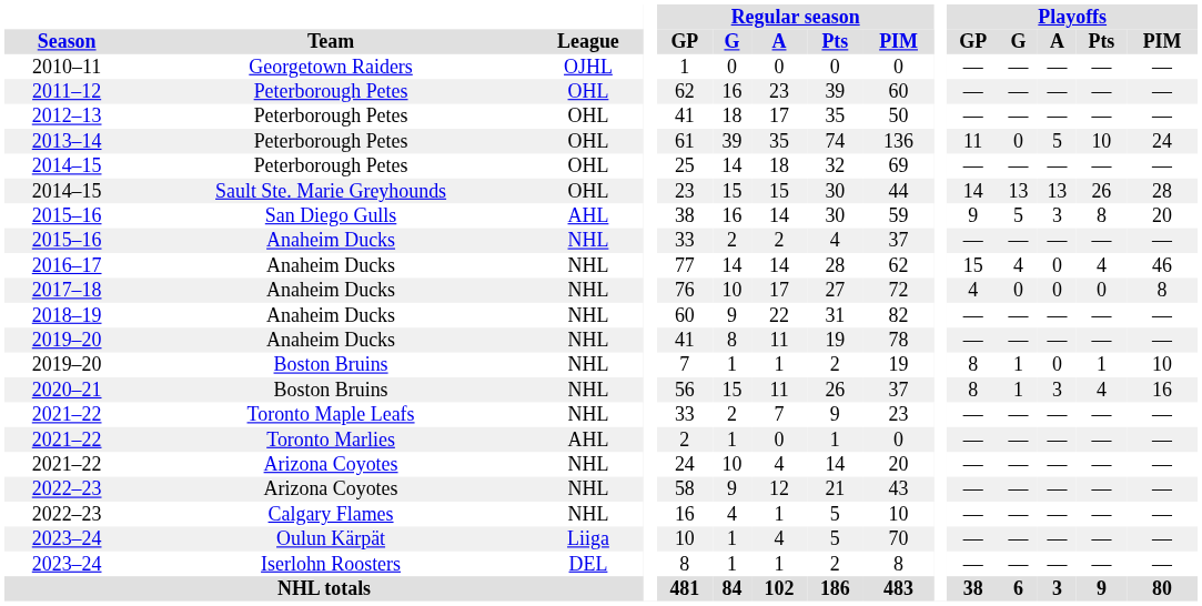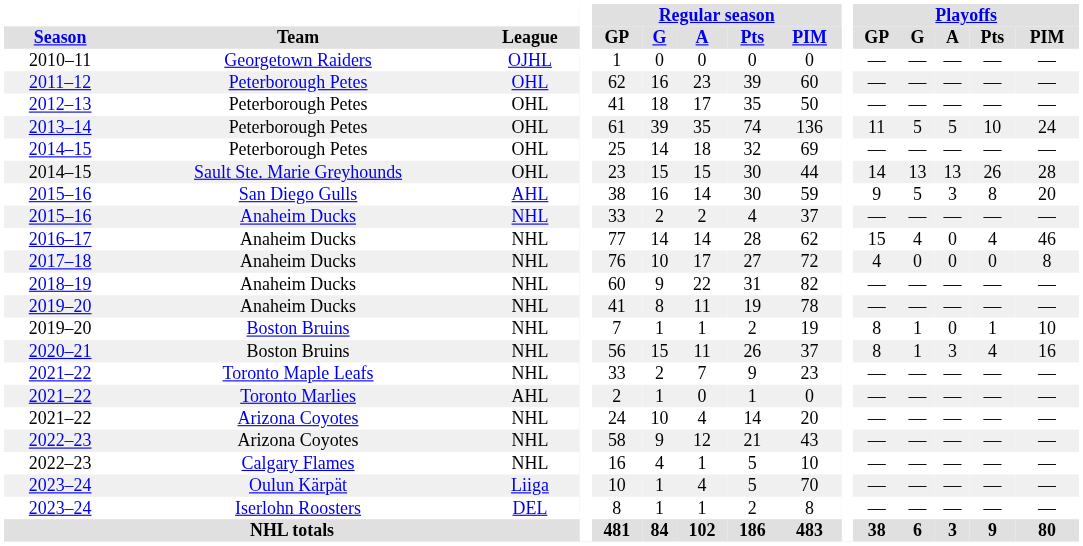 <table border="0" cellpadding="1" cellspacing="0" style="text-align:center; width:60em;">
 <tr style="background:#e0e0e0;">
 <th colspan="3" bgcolor="#ffffff"> </th>
 <th rowspan="102" bgcolor="#ffffff"> </th>
 <th colspan="5"><a href='#'>Regular season</a></th>
 <th rowspan="102" bgcolor="#ffffff"> </th>
 <th colspan="5"><a href='#'>Playoffs</a></th>
 </tr>
 <tr style="background:#e0e0e0;">
 <th><a href='#'>Season</a></th>
 <th>Team</th>
 <th>League</th>
 <th>GP</th>
 <th><a href='#'>G</a></th>
 <th><a href='#'>A</a></th>
 <th><a href='#'>Pts</a></th>
 <th><a href='#'>PIM</a></th>
 <th>GP</th>
 <th>G</th>
 <th>A</th>
 <th>Pts</th>
 <th>PIM</th>
 </tr>
 <tr>
 <td>2010–11</td>
 <td><a href='#'>Georgetown Raiders</a></td>
 <td><a href='#'>OJHL</a></td>
 <td>1</td>
 <td>0</td>
 <td>0</td>
 <td>0</td>
 <td>0</td>
 <td>—</td>
 <td>—</td>
 <td>—</td>
 <td>—</td>
 <td>—</td>
 </tr>
 <tr bgcolor="#f0f0f0">
 <td><a href='#'>2011–12</a></td>
 <td><a href='#'>Peterborough Petes</a></td>
 <td><a href='#'>OHL</a></td>
 <td>62</td>
 <td>16</td>
 <td>23</td>
 <td>39</td>
 <td>60</td>
 <td>—</td>
 <td>—</td>
 <td>—</td>
 <td>—</td>
 <td>—</td>
 </tr>
 <tr>
 <td><a href='#'>2012–13</a></td>
 <td>Peterborough Petes</td>
 <td>OHL</td>
 <td>41</td>
 <td>18</td>
 <td>17</td>
 <td>35</td>
 <td>50</td>
 <td>—</td>
 <td>—</td>
 <td>—</td>
 <td>—</td>
 <td>—</td>
 </tr>
 <tr bgcolor="#f0f0f0">
 <td><a href='#'>2013–14</a></td>
 <td>Peterborough Petes</td>
 <td>OHL</td>
 <td>61</td>
 <td>39</td>
 <td>35</td>
 <td>74</td>
 <td>136</td>
 <td>11</td>
-<td>0</td>
+<td>5</td>
 <td>5</td>
 <td>10</td>
 <td>24</td>
 </tr>
 <tr>
 <td><a href='#'>2014–15</a></td>
 <td>Peterborough Petes</td>
 <td>OHL</td>
 <td>25</td>
 <td>14</td>
 <td>18</td>
 <td>32</td>
 <td>69</td>
 <td>—</td>
 <td>—</td>
 <td>—</td>
 <td>—</td>
 <td>—</td>
 </tr>
 <tr bgcolor="#f0f0f0">
 <td>2014–15</td>
 <td><a href='#'>Sault Ste. Marie Greyhounds</a></td>
 <td>OHL</td>
 <td>23</td>
 <td>15</td>
 <td>15</td>
 <td>30</td>
 <td>44</td>
 <td>14</td>
 <td>13</td>
 <td>13</td>
 <td>26</td>
 <td>28</td>
 </tr>
 <tr>
 <td><a href='#'>2015–16</a></td>
 <td><a href='#'>San Diego Gulls</a></td>
 <td><a href='#'>AHL</a></td>
 <td>38</td>
 <td>16</td>
 <td>14</td>
 <td>30</td>
 <td>59</td>
 <td>9</td>
 <td>5</td>
 <td>3</td>
 <td>8</td>
 <td>20</td>
 </tr>
 <tr bgcolor="#f0f0f0">
 <td><a href='#'>2015–16</a></td>
 <td><a href='#'>Anaheim Ducks</a></td>
 <td><a href='#'>NHL</a></td>
 <td>33</td>
 <td>2</td>
 <td>2</td>
 <td>4</td>
 <td>37</td>
 <td>—</td>
 <td>—</td>
 <td>—</td>
 <td>—</td>
 <td>—</td>
 </tr>
 <tr>
 <td><a href='#'>2016–17</a></td>
 <td>Anaheim Ducks</td>
 <td>NHL</td>
 <td>77</td>
 <td>14</td>
 <td>14</td>
 <td>28</td>
 <td>62</td>
 <td>15</td>
 <td>4</td>
 <td>0</td>
 <td>4</td>
 <td>46</td>
 </tr>
 <tr bgcolor="#f0f0f0">
 <td><a href='#'>2017–18</a></td>
 <td>Anaheim Ducks</td>
 <td>NHL</td>
 <td>76</td>
 <td>10</td>
 <td>17</td>
 <td>27</td>
 <td>72</td>
 <td>4</td>
 <td>0</td>
 <td>0</td>
 <td>0</td>
 <td>8</td>
 </tr>
 <tr>
 <td><a href='#'>2018–19</a></td>
 <td>Anaheim Ducks</td>
 <td>NHL</td>
 <td>60</td>
 <td>9</td>
 <td>22</td>
 <td>31</td>
 <td>82</td>
 <td>—</td>
 <td>—</td>
 <td>—</td>
 <td>—</td>
 <td>—</td>
 </tr>
 <tr bgcolor="#f0f0f0">
 <td><a href='#'>2019–20</a></td>
 <td>Anaheim Ducks</td>
 <td>NHL</td>
 <td>41</td>
 <td>8</td>
 <td>11</td>
 <td>19</td>
 <td>78</td>
 <td>—</td>
 <td>—</td>
 <td>—</td>
 <td>—</td>
 <td>—</td>
 </tr>
 <tr>
 <td>2019–20</td>
 <td><a href='#'>Boston Bruins</a></td>
 <td>NHL</td>
 <td>7</td>
 <td>1</td>
 <td>1</td>
 <td>2</td>
 <td>19</td>
 <td>8</td>
 <td>1</td>
 <td>0</td>
 <td>1</td>
 <td>10</td>
 </tr>
 <tr bgcolor="#f0f0f0">
 <td><a href='#'>2020–21</a></td>
 <td>Boston Bruins</td>
 <td>NHL</td>
 <td>56</td>
 <td>15</td>
 <td>11</td>
 <td>26</td>
 <td>37</td>
 <td>8</td>
 <td>1</td>
 <td>3</td>
 <td>4</td>
 <td>16</td>
 </tr>
 <tr>
 <td><a href='#'>2021–22</a></td>
 <td><a href='#'>Toronto Maple Leafs</a></td>
 <td>NHL</td>
 <td>33</td>
 <td>2</td>
 <td>7</td>
 <td>9</td>
 <td>23</td>
 <td>—</td>
 <td>—</td>
 <td>—</td>
 <td>—</td>
 <td>—</td>
 </tr>
 <tr bgcolor="#f0f0f0">
 <td><a href='#'>2021–22</a></td>
 <td><a href='#'>Toronto Marlies</a></td>
 <td>AHL</td>
 <td>2</td>
 <td>1</td>
 <td>0</td>
 <td>1</td>
 <td>0</td>
 <td>—</td>
 <td>—</td>
 <td>—</td>
 <td>—</td>
 <td>—</td>
 </tr>
 <tr>
 <td>2021–22</td>
 <td><a href='#'>Arizona Coyotes</a></td>
 <td>NHL</td>
 <td>24</td>
 <td>10</td>
 <td>4</td>
 <td>14</td>
 <td>20</td>
 <td>—</td>
 <td>—</td>
 <td>—</td>
 <td>—</td>
 <td>—</td>
 </tr>
 <tr bgcolor="#f0f0f0">
 <td><a href='#'>2022–23</a></td>
 <td>Arizona Coyotes</td>
 <td>NHL</td>
 <td>58</td>
 <td>9</td>
 <td>12</td>
 <td>21</td>
 <td>43</td>
 <td>—</td>
 <td>—</td>
 <td>—</td>
 <td>—</td>
 <td>—</td>
 </tr>
 <tr>
 <td>2022–23</td>
 <td><a href='#'>Calgary Flames</a></td>
 <td>NHL</td>
 <td>16</td>
 <td>4</td>
 <td>1</td>
 <td>5</td>
 <td>10</td>
 <td>—</td>
 <td>—</td>
 <td>—</td>
 <td>—</td>
 <td>—</td>
 </tr>
 <tr bgcolor="#f0f0f0">
 <td><a href='#'>2023–24</a></td>
 <td><a href='#'>Oulun Kärpät</a></td>
 <td><a href='#'>Liiga</a></td>
 <td>10</td>
 <td>1</td>
 <td>4</td>
 <td>5</td>
 <td>70</td>
 <td>—</td>
 <td>—</td>
 <td>—</td>
 <td>—</td>
 <td>—</td>
 </tr>
 <tr>
 <td><a href='#'>2023–24</a></td>
 <td><a href='#'>Iserlohn Roosters</a></td>
 <td><a href='#'>DEL</a></td>
 <td>8</td>
 <td>1</td>
 <td>1</td>
 <td>2</td>
 <td>8</td>
 <td>—</td>
 <td>—</td>
 <td>—</td>
 <td>—</td>
 <td>—</td>
 </tr>
 <tr ALIGN="centre" bgcolor="#e0e0e0">
 <th colspan="3">NHL totals</th>
 <th>481</th>
 <th>84</th>
 <th>102</th>
 <th>186</th>
 <th>483</th>
 <th>38</th>
 <th>6</th>
 <th>3</th>
 <th>9</th>
 <th>80</th>
 </tr>
 </table>
